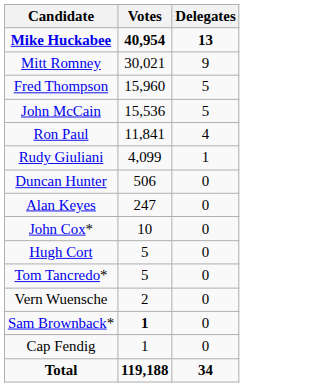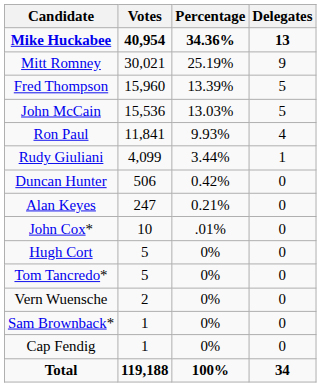 <table class="wikitable sortable" style="text-align:center;">
 <tr>
 <th>Candidate</th>
 <th>Votes</th>
+<th>Percentage</th>
 <th>Delegates</th>
 </tr>
 <tr>
 <td><strong><a href='#'>Mike Huckabee</a></strong></td>
 <td><strong>40,954</strong></td>
+<td><strong>34.36%</strong></td>
 <td><strong>13</strong></td>
 </tr>
 <tr>
 <td><a href='#'>Mitt Romney</a></td>
 <td>30,021</td>
+<td>25.19%</td>
 <td>9</td>
 </tr>
 <tr>
 <td><a href='#'>Fred Thompson</a></td>
 <td>15,960</td>
+<td>13.39%</td>
 <td>5</td>
 </tr>
 <tr>
 <td><a href='#'>John McCain</a></td>
 <td>15,536</td>
+<td>13.03%</td>
 <td>5</td>
 </tr>
 <tr>
 <td><a href='#'>Ron Paul</a></td>
 <td>11,841</td>
+<td>9.93%</td>
 <td>4</td>
 </tr>
 <tr>
 <td><a href='#'>Rudy Giuliani</a></td>
 <td>4,099</td>
+<td>3.44%</td>
 <td>1</td>
 </tr>
 <tr>
 <td><a href='#'>Duncan Hunter</a></td>
 <td>506</td>
+<td>0.42%</td>
 <td>0</td>
 </tr>
 <tr>
 <td><a href='#'>Alan Keyes</a></td>
 <td>247</td>
+<td>0.21%</td>
 <td>0</td>
 </tr>
 <tr>
 <td><a href='#'>John Cox</a>*</td>
 <td>10</td>
+<td>.01%</td>
 <td>0</td>
 </tr>
 <tr>
 <td><a href='#'>Hugh Cort</a></td>
 <td>5</td>
+<td>0%</td>
 <td>0</td>
 </tr>
 <tr>
 <td><a href='#'>Tom Tancredo</a>*</td>
 <td>5</td>
+<td>0%</td>
 <td>0</td>
 </tr>
 <tr>
 <td>Vern Wuensche</td>
 <td>2</td>
+<td>0%</td>
 <td>0</td>
 </tr>
 <tr>
 <td><a href='#'>Sam Brownback</a>*</td>
-<td><strong>1</strong></td>
+<td>1</td>
+<td>0%</td>
 <td>0</td>
 </tr>
 <tr>
 <td>Cap Fendig</td>
 <td>1</td>
+<td>0%</td>
 <td>0</td>
 </tr>
 <tr>
 <td><strong>Total</strong></td>
 <td><strong>119,188</strong></td>
+<td><strong>100%</strong></td>
 <td><strong>34</strong></td>
 </tr>
 </table>
